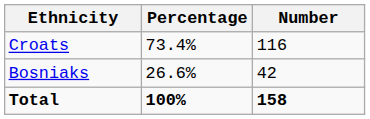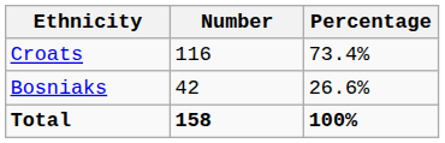 <table class="wikitable">
 <tr>
 <th width="100px">Ethnicity</th>
+<th width="80px">Number</th>
 <th width="80px">Percentage</th>
-<th width="80px">Number</th>
 </tr>
 <tr>
 <td><a href='#'>Croats</a></td>
+<td>116</td>
 <td>73.4%</td>
-<td>116</td>
 </tr>
 <tr>
 <td><a href='#'>Bosniaks</a></td>
+<td>42</td>
 <td>26.6%</td>
-<td>42</td>
 </tr>
 <tr>
 <td><strong>Total</strong></td>
+<td><strong>158</strong></td>
 <td><strong>100%</strong></td>
-<td><strong>158</strong></td>
 </tr>
 </table>
